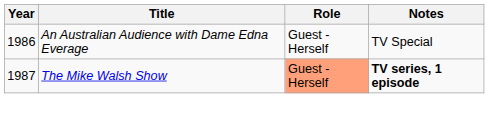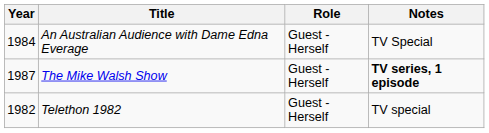 <table class="wikitable">
 <tr>
 <th>Year</th>
 <th>Title</th>
 <th>Role</th>
 <th>Notes</th>
 </tr>
 <tr>
-<td>1986</td>
+<td>1984</td>
 <td><em>An Australian Audience with Dame Edna Everage</em></td>
 <td>Guest - Herself</td>
 <td>TV Special</td>
 </tr>
 <tr>
 <td>1987</td>
 <td><em><a href='#'>The Mike Walsh Show</a></em></td>
-<td style="background: lightsalmon;">Guest - Herself</td>
+<td>Guest - Herself</td>
 <td><strong>TV series, 1 episode</strong></td>
 </tr>
+<tr>
+<td>1982</td>
+<td><em>Telethon 1982</em></td>
+<td>Guest - Herself</td>
+<td>TV special</td>
+</tr>
 </table>
